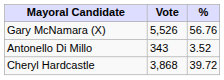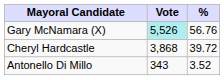 <table class="wikitable">
 <tr>
 <th style="background:#ddf; width:200px;">Mayoral Candidate </th>
 <th style="background:#ddf; width:50px;">Vote</th>
 <th style="background:#ddf; width:30px;">%</th>
 </tr>
 <tr>
 <td>Gary McNamara (X)</td>
-<td>5,526</td>
+<td style="background: paleturquoise;">5,526</td>
 <td>56.76</td>
+</tr>
+<tr>
+<td>Cheryl Hardcastle</td>
+<td>3,868</td>
+<td>39.72</td>
 </tr>
 <tr>
 <td>Antonello Di Millo</td>
 <td>343</td>
 <td>3.52</td>
 </tr>
-<tr>
-<td>Cheryl Hardcastle</td>
-<td>3,868</td>
-<td>39.72</td>
-</tr>
 </table>
